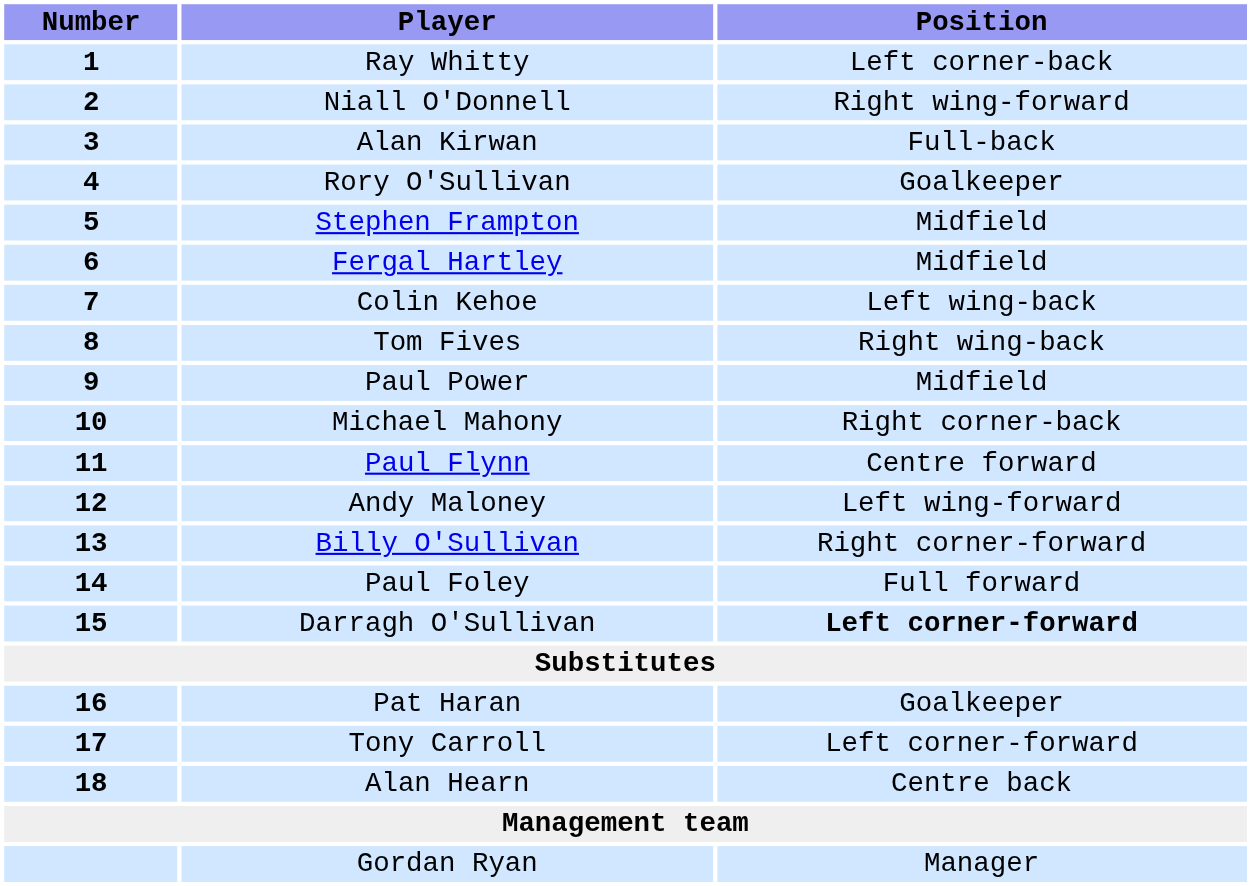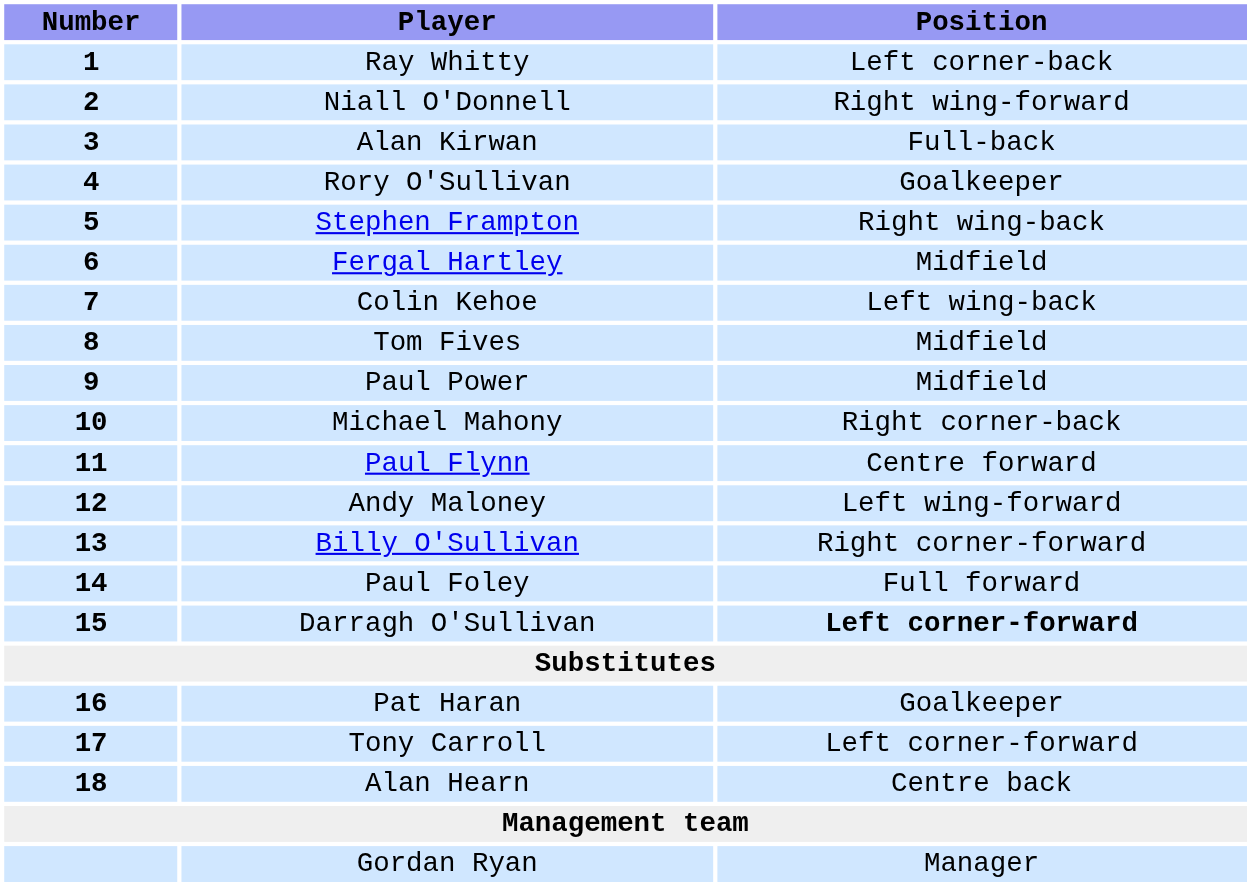 <table width=95%>
 <tr bgcolor=#9799F3>
 <th width=5%>Number</th>
 <th width=20%>Player</th>
 <th width=20%>Position</th>
 </tr>
 <tr bgcolor=#D0E7FF>
 <td align=center><strong>1</strong></td>
 <td align=center>Ray Whitty</td>
 <td align=center>Left corner-back</td>
 </tr>
 <tr bgcolor=#D0E7FF>
 <td align=center><strong>2</strong></td>
 <td align=center>Niall O'Donnell</td>
 <td align=center>Right wing-forward</td>
 </tr>
 <tr bgcolor=#D0E7FF>
 <td align=center><strong>3</strong></td>
 <td align=center>Alan Kirwan</td>
 <td align=center>Full-back</td>
 </tr>
 <tr bgcolor=#D0E7FF>
 <td align=center><strong>4</strong></td>
 <td align=center>Rory O'Sullivan</td>
 <td align=center>Goalkeeper</td>
 </tr>
 <tr bgcolor=#D0E7FF>
 <td align=center><strong>5</strong></td>
 <td align=center><a href='#'>Stephen Frampton</a></td>
-<td align=center>Midfield</td>
+<td align=center>Right wing-back</td>
 </tr>
 <tr bgcolor=#D0E7FF>
 <td align=center><strong>6</strong></td>
 <td align=center><a href='#'>Fergal Hartley</a></td>
 <td align=center>Midfield</td>
 </tr>
 <tr bgcolor=#D0E7FF>
 <td align=center><strong>7</strong></td>
 <td align=center>Colin Kehoe</td>
 <td align=center>Left wing-back</td>
 </tr>
 <tr bgcolor=#D0E7FF>
 <td align=center><strong>8</strong></td>
 <td align=center>Tom Fives</td>
-<td align=center>Right wing-back</td>
+<td align=center>Midfield</td>
 </tr>
 <tr bgcolor=#D0E7FF>
 <td align=center><strong>9</strong></td>
 <td align=center>Paul Power</td>
 <td align=center>Midfield</td>
 </tr>
 <tr bgcolor=#D0E7FF>
 <td align=center><strong>10</strong></td>
 <td align=center>Michael Mahony</td>
 <td align=center>Right corner-back</td>
 </tr>
 <tr bgcolor=#D0E7FF>
 <td align=center><strong>11</strong></td>
 <td align=center><a href='#'>Paul Flynn</a></td>
 <td align=center>Centre forward</td>
 </tr>
 <tr bgcolor=#D0E7FF>
 <td align=center><strong>12</strong></td>
 <td align=center>Andy Maloney</td>
 <td align=center>Left wing-forward</td>
 </tr>
 <tr bgcolor=#D0E7FF>
 <td align=center><strong>13</strong></td>
 <td align=center><a href='#'>Billy O'Sullivan</a></td>
 <td align=center>Right corner-forward</td>
 </tr>
 <tr bgcolor=#D0E7FF>
 <td align=center><strong>14</strong></td>
 <td align=center>Paul Foley</td>
 <td align=center>Full forward</td>
 </tr>
 <tr bgcolor=#D0E7FF>
 <td align=center><strong>15</strong></td>
 <td align=center>Darragh O'Sullivan</td>
 <td align=center><strong>Left corner-forward</strong></td>
 </tr>
 <tr>
 <th colspan=6 bgcolor=#EFEFEF>Substitutes</th>
 </tr>
 <tr bgcolor=#D0E7FF>
 <td align=center><strong>16</strong></td>
 <td align=center>Pat Haran</td>
 <td align=center>Goalkeeper</td>
 </tr>
 <tr bgcolor=#D0E7FF>
 <td align=center><strong>17</strong></td>
 <td align=center>Tony Carroll</td>
 <td align=center>Left corner-forward</td>
 </tr>
 <tr bgcolor=#D0E7FF>
 <td align=center><strong>18</strong></td>
 <td align=center>Alan Hearn</td>
 <td align=center>Centre back</td>
 </tr>
 <tr>
 <th colspan=6 bgcolor=#EFEFEF>Management team</th>
 </tr>
 <tr bgcolor=#D0E7FF>
 <td align=center></td>
 <td align=center>Gordan Ryan</td>
 <td align=center>Manager</td>
 </tr>
 </table>
